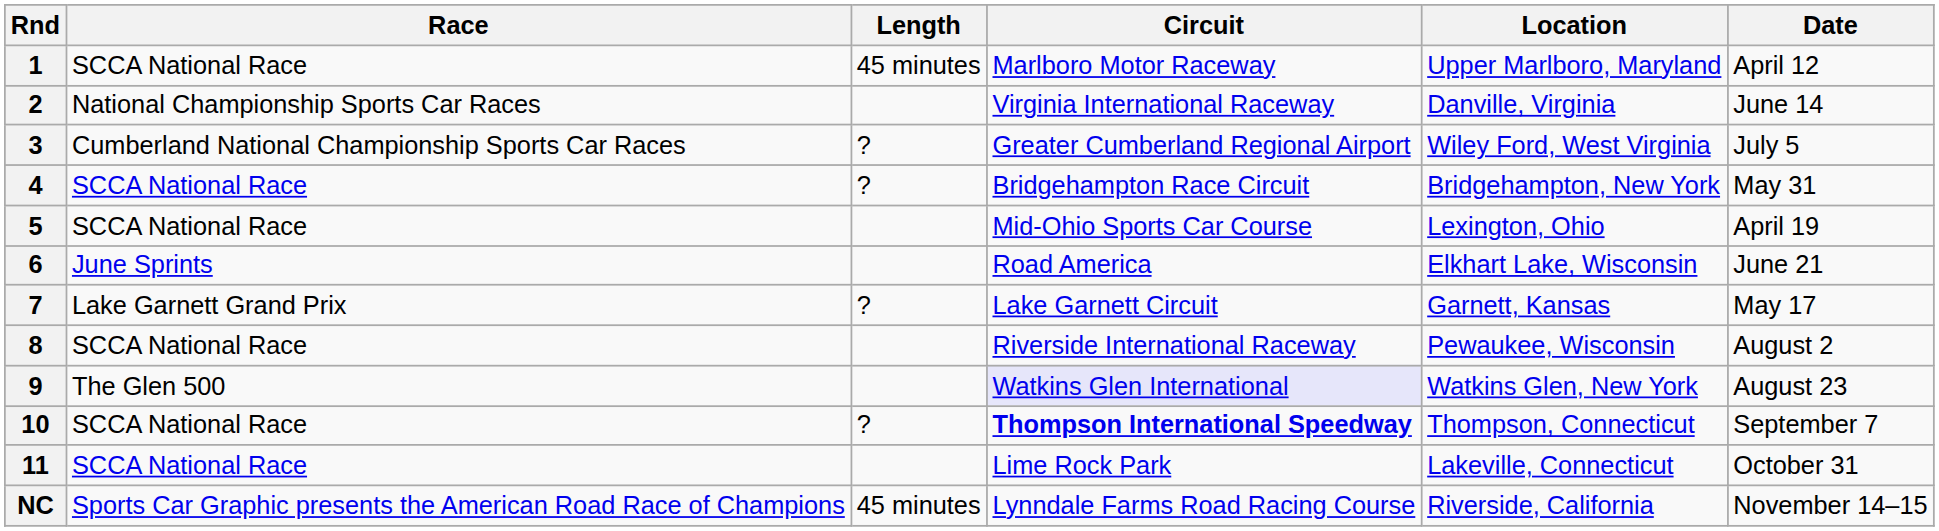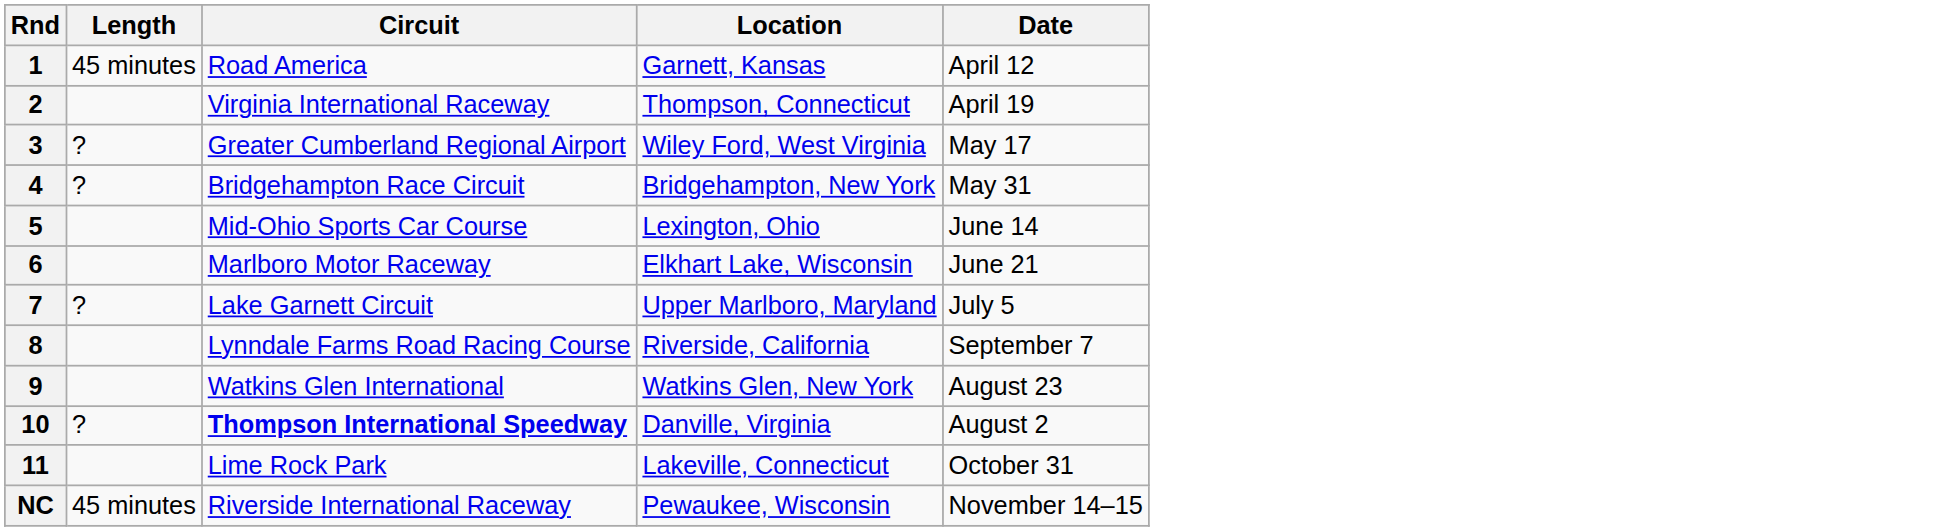 <table class="wikitable" style="font-size: 90%;">
 <tr>
 <th>Rnd</th>
-<th>Race</th>
 <th>Length</th>
 <th>Circuit</th>
 <th>Location</th>
 <th>Date</th>
 </tr>
 <tr>
 <th>1</th>
-<td>SCCA National Race</td>
 <td>45 minutes</td>
-<td><a href='#'>Marlboro Motor Raceway</a></td>
-<td><a href='#'>Upper Marlboro, Maryland</a></td>
+<td><a href='#'>Road America</a></td>
+<td><a href='#'>Garnett, Kansas</a></td>
 <td>April 12</td>
 </tr>
 <tr>
 <th>2</th>
-<td>National Championship Sports Car Races</td>
 <td></td>
 <td><a href='#'>Virginia International Raceway</a></td>
-<td><a href='#'>Danville, Virginia</a></td>
-<td>June 14</td>
+<td><a href='#'>Thompson, Connecticut</a></td>
+<td>April 19</td>
 </tr>
 <tr>
 <th>3</th>
-<td>Cumberland National Championship Sports Car Races</td>
 <td>?</td>
 <td><a href='#'>Greater Cumberland Regional Airport</a></td>
 <td><a href='#'>Wiley Ford, West Virginia</a></td>
-<td>July 5</td>
+<td>May 17</td>
 </tr>
 <tr>
 <th>4</th>
-<td><a href='#'>SCCA National Race</a></td>
 <td>?</td>
 <td><a href='#'>Bridgehampton Race Circuit</a></td>
 <td><a href='#'>Bridgehampton, New York</a></td>
 <td>May 31</td>
 </tr>
 <tr>
 <th>5</th>
-<td>SCCA National Race</td>
 <td></td>
 <td><a href='#'>Mid-Ohio Sports Car Course</a></td>
 <td><a href='#'>Lexington, Ohio</a></td>
-<td>April 19</td>
+<td>June 14</td>
 </tr>
 <tr>
 <th>6</th>
-<td><a href='#'>June Sprints</a></td>
 <td></td>
-<td><a href='#'>Road America</a></td>
+<td><a href='#'>Marlboro Motor Raceway</a></td>
 <td><a href='#'>Elkhart Lake, Wisconsin</a></td>
 <td>June 21</td>
 </tr>
 <tr>
 <th>7</th>
-<td>Lake Garnett Grand Prix</td>
 <td>?</td>
 <td><a href='#'>Lake Garnett Circuit</a></td>
-<td><a href='#'>Garnett, Kansas</a></td>
-<td>May 17</td>
+<td><a href='#'>Upper Marlboro, Maryland</a></td>
+<td>July 5</td>
 </tr>
 <tr>
 <th>8</th>
-<td>SCCA National Race</td>
 <td></td>
-<td><a href='#'>Riverside International Raceway</a></td>
-<td><a href='#'>Pewaukee, Wisconsin</a></td>
-<td>August 2</td>
+<td><a href='#'>Lynndale Farms Road Racing Course</a></td>
+<td><a href='#'>Riverside, California</a></td>
+<td>September 7</td>
 </tr>
 <tr>
 <th>9</th>
-<td>The Glen 500</td>
 <td></td>
-<td style="background: lavender;"><a href='#'>Watkins Glen International</a></td>
+<td><a href='#'>Watkins Glen International</a></td>
 <td><a href='#'>Watkins Glen, New York</a></td>
 <td>August 23</td>
 </tr>
 <tr>
 <th>10</th>
-<td>SCCA National Race</td>
 <td>?</td>
 <td><strong><a href='#'>Thompson International Speedway</a></strong></td>
-<td><a href='#'>Thompson, Connecticut</a></td>
-<td>September 7</td>
+<td><a href='#'>Danville, Virginia</a></td>
+<td>August 2</td>
 </tr>
 <tr>
 <th>11</th>
-<td><a href='#'>SCCA National Race</a></td>
 <td></td>
 <td><a href='#'>Lime Rock Park</a></td>
 <td><a href='#'>Lakeville, Connecticut</a></td>
 <td>October 31</td>
 </tr>
 <tr>
 <th>NC</th>
-<td><a href='#'>Sports Car Graphic presents the American Road Race of Champions</a></td>
 <td>45 minutes</td>
-<td><a href='#'>Lynndale Farms Road Racing Course</a></td>
-<td><a href='#'>Riverside, California</a></td>
+<td><a href='#'>Riverside International Raceway</a></td>
+<td><a href='#'>Pewaukee, Wisconsin</a></td>
 <td>November 14–15</td>
 </tr>
 </table>
